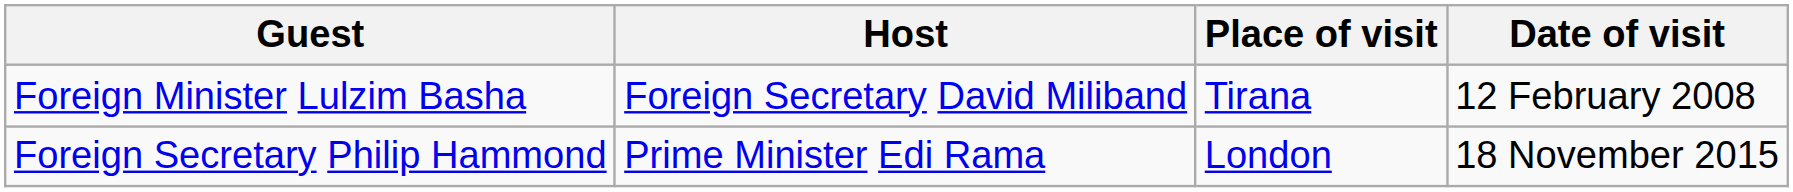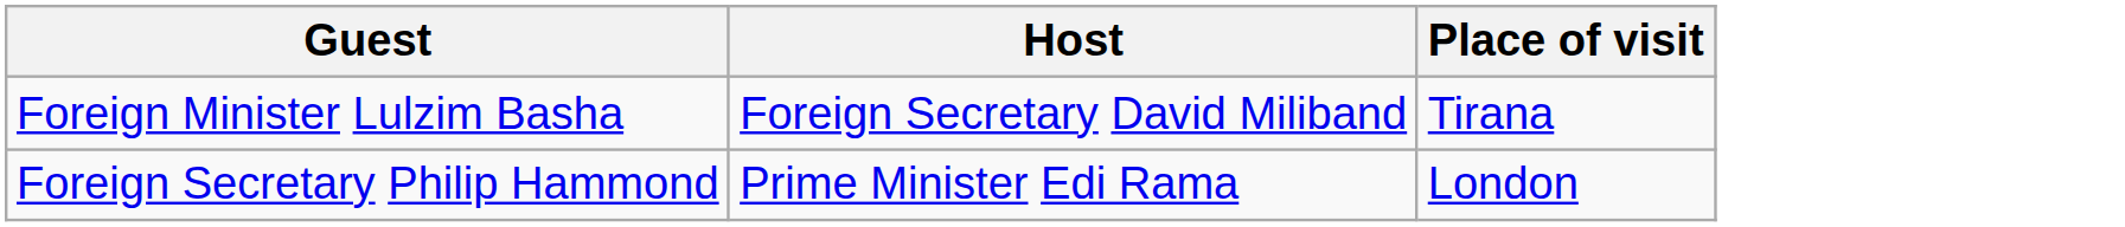 <table class="wikitable" border="1">
 <tr>
 <th>Guest</th>
 <th>Host</th>
 <th>Place of visit</th>
-<th>Date of visit</th>
 </tr>
 <tr>
 <td> <a href='#'>Foreign Minister</a> <a href='#'>Lulzim Basha</a></td>
 <td> <a href='#'>Foreign Secretary</a> <a href='#'>David Miliband</a></td>
 <td><a href='#'>Tirana</a></td>
-<td>12 February 2008</td>
 </tr>
 <tr>
 <td> <a href='#'>Foreign Secretary</a> <a href='#'>Philip Hammond</a></td>
 <td> <a href='#'>Prime Minister</a> <a href='#'>Edi Rama</a></td>
 <td><a href='#'>London</a></td>
-<td>18 November 2015</td>
 </tr>
 </table>
